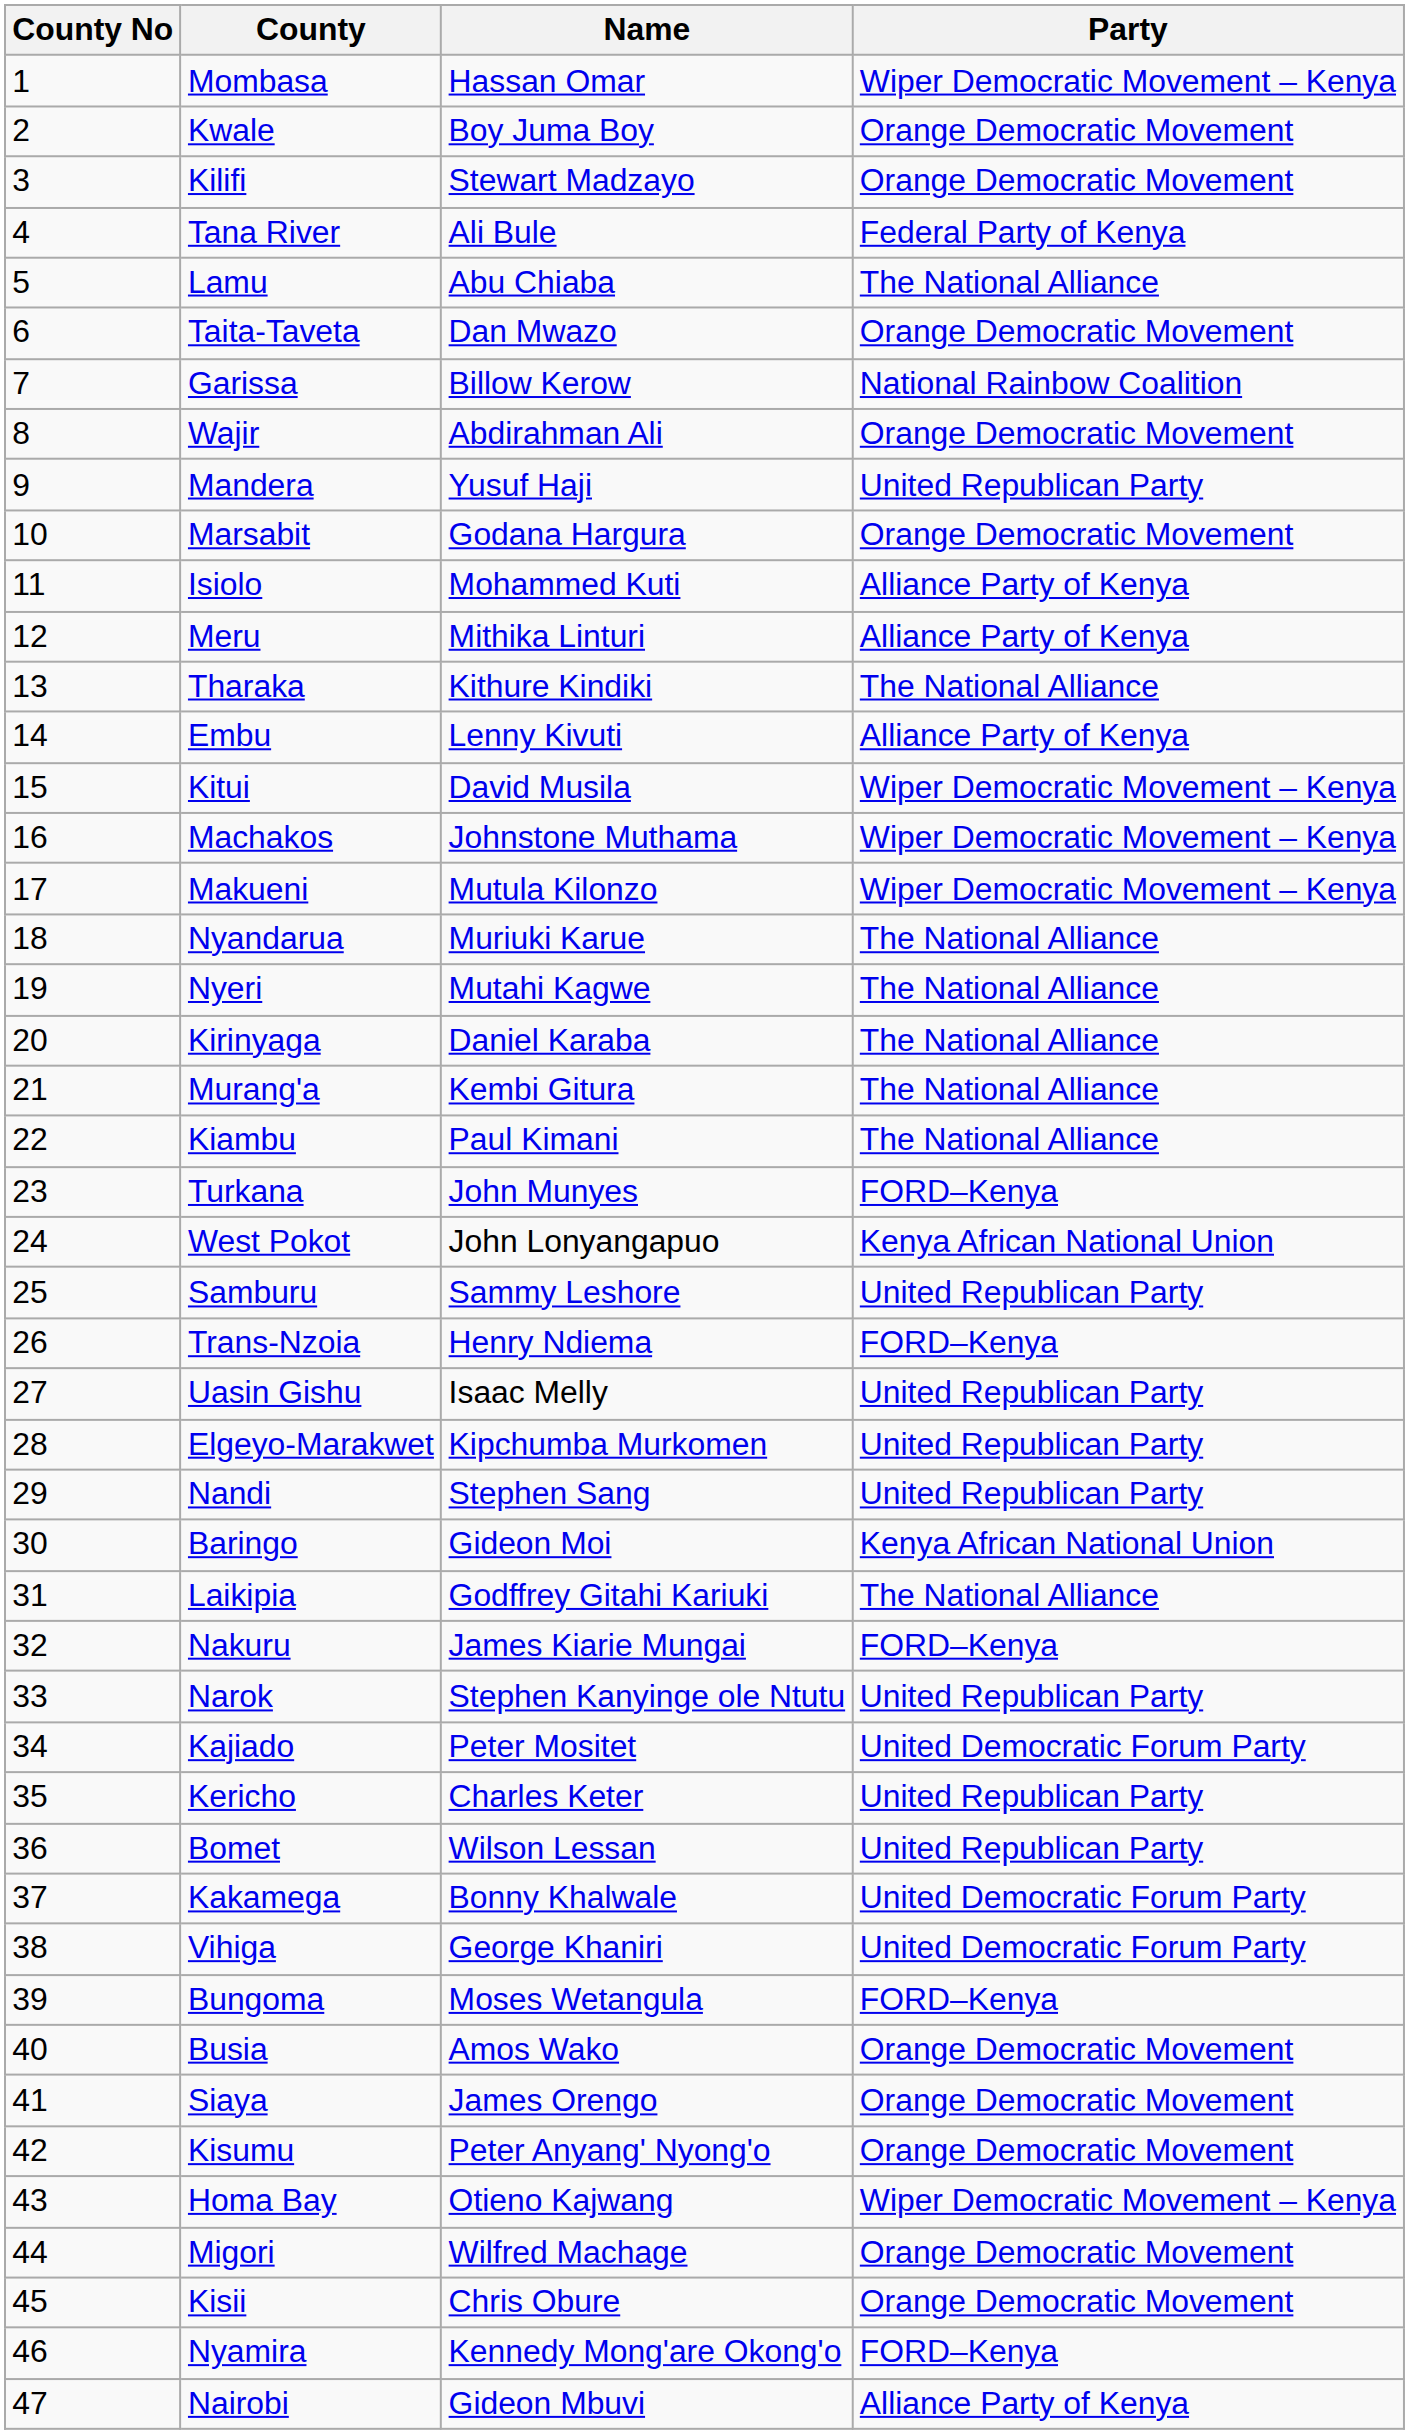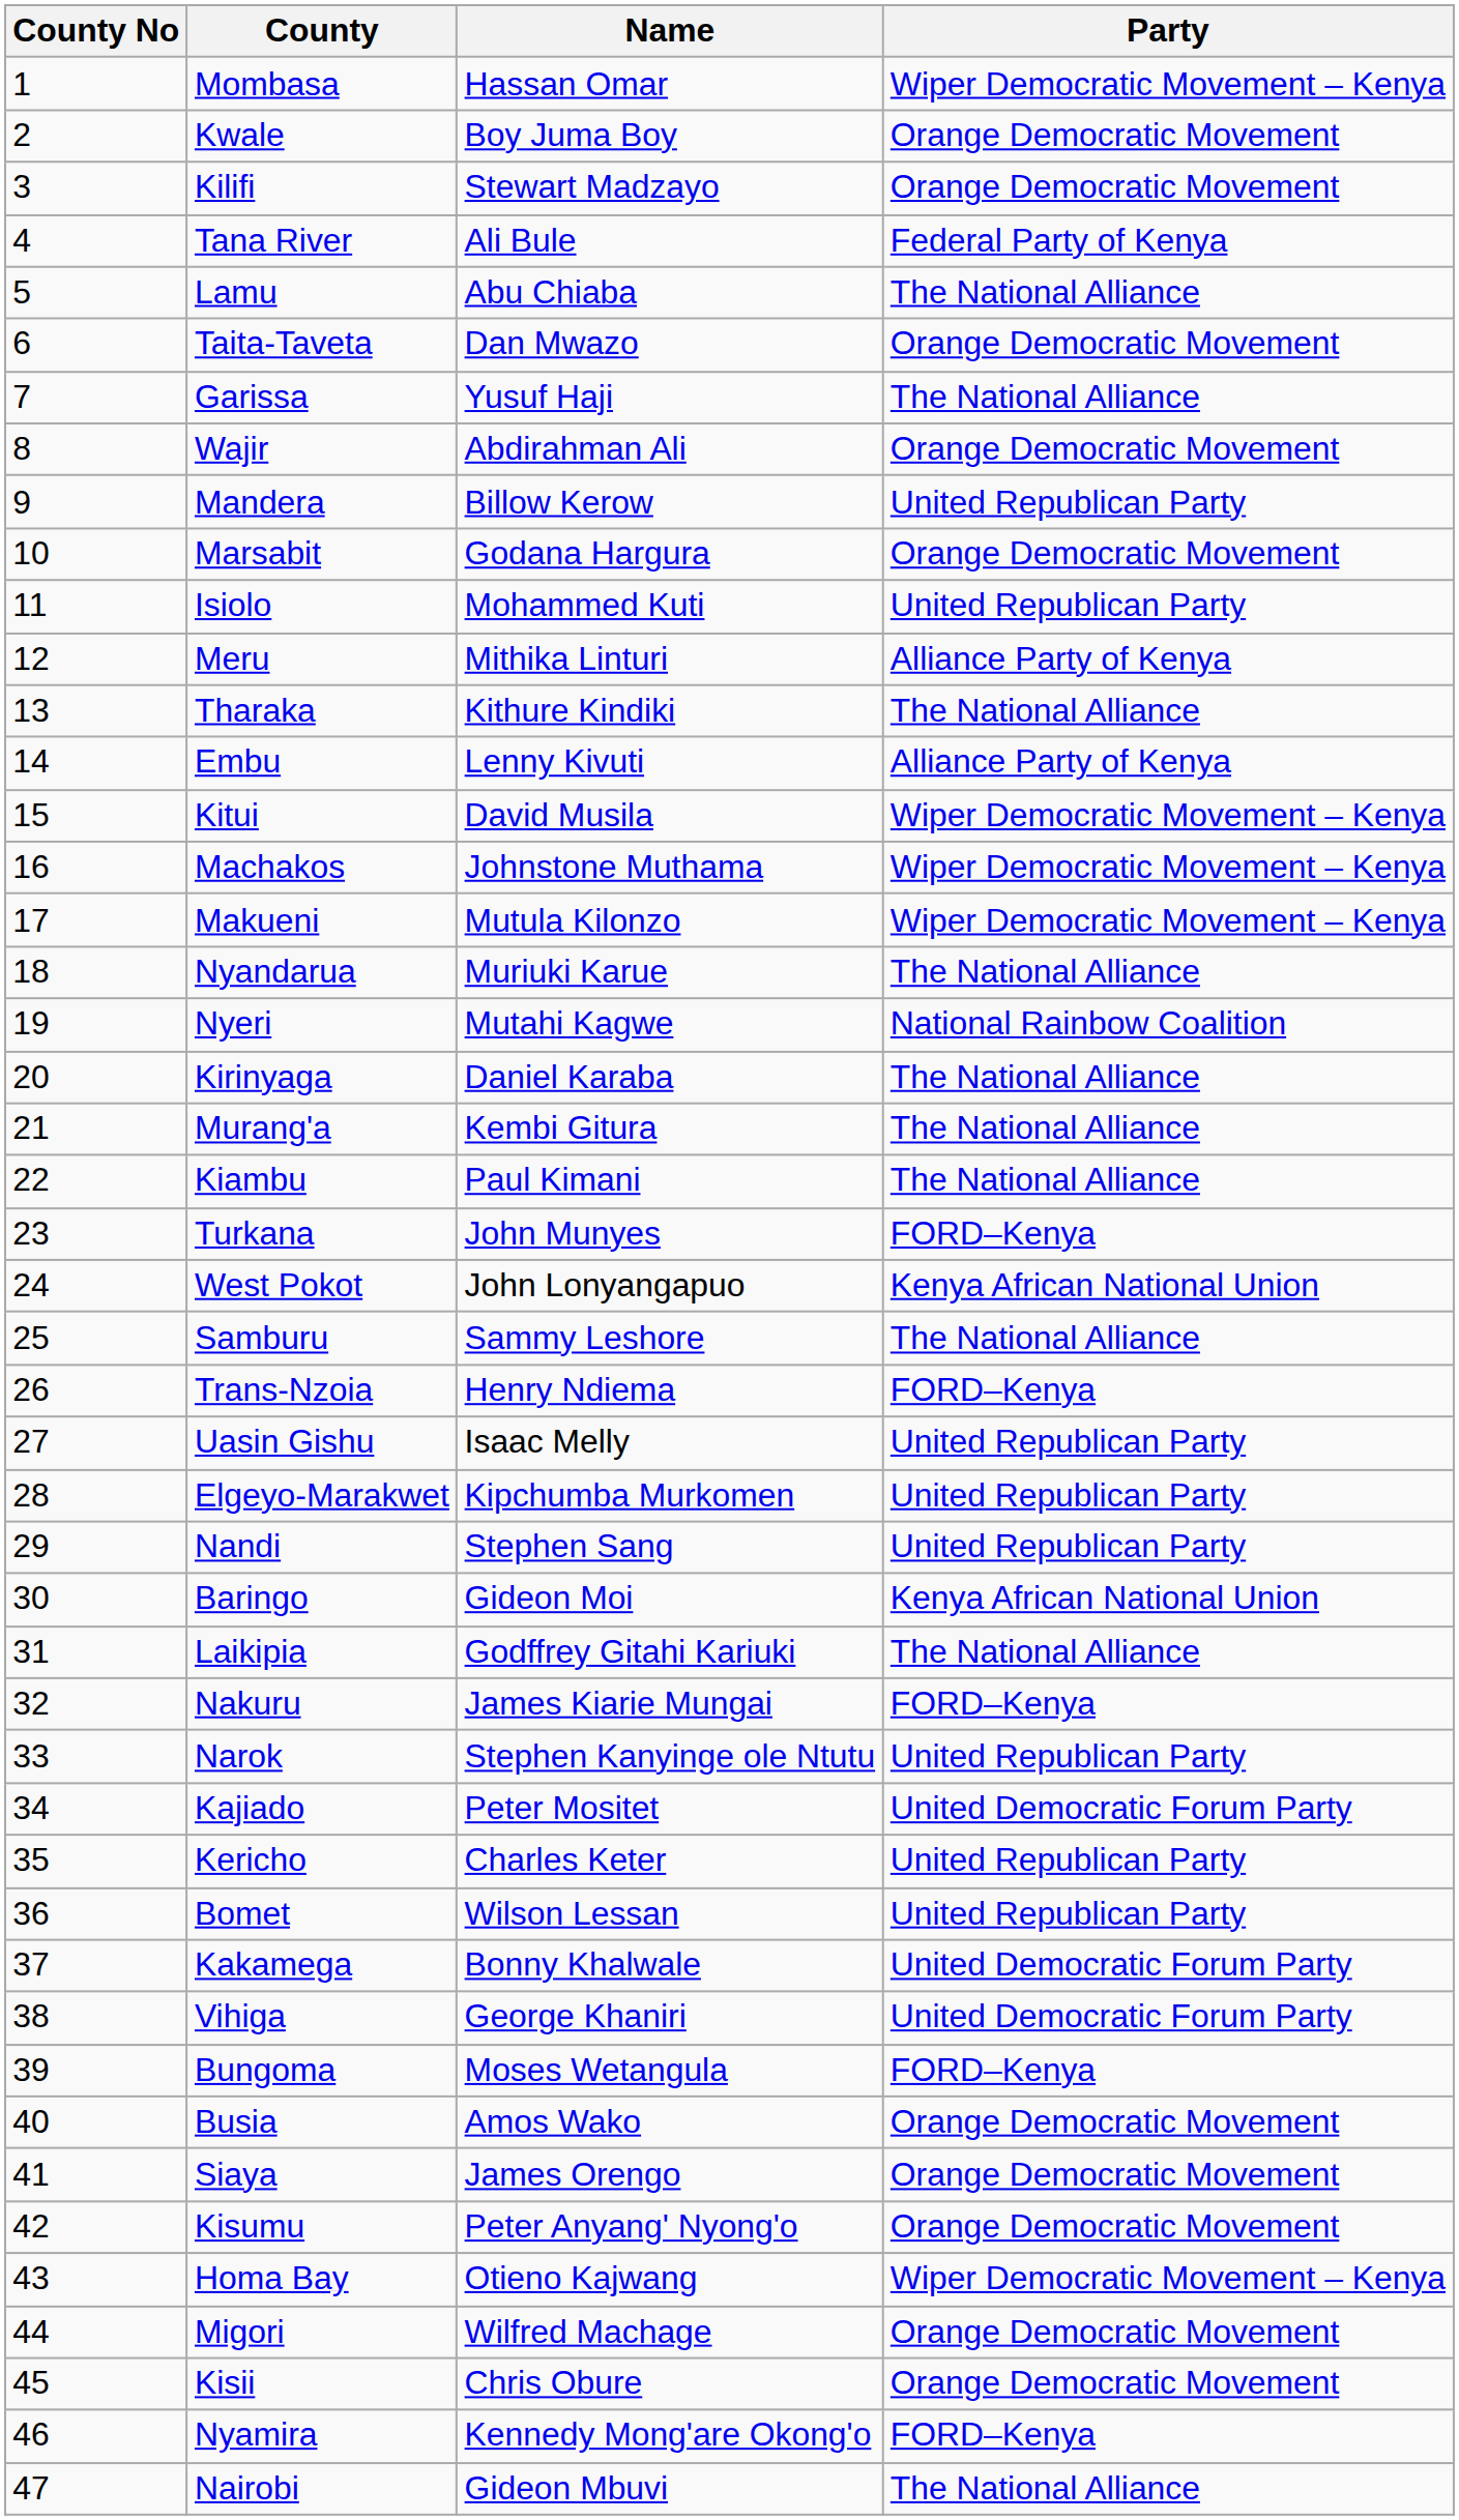 <table class="wikitable sortable">
 <tr>
 <th>County No</th>
 <th>County</th>
 <th>Name</th>
 <th>Party</th>
 </tr>
 <tr>
 <td>1</td>
 <td><a href='#'>Mombasa</a></td>
 <td><a href='#'>Hassan Omar</a></td>
 <td><a href='#'>Wiper Democratic Movement – Kenya</a></td>
 </tr>
 <tr>
 <td>2</td>
 <td><a href='#'>Kwale</a></td>
 <td><a href='#'>Boy Juma Boy</a></td>
 <td><a href='#'>Orange Democratic Movement</a></td>
 </tr>
 <tr>
 <td>3</td>
 <td><a href='#'>Kilifi</a></td>
 <td><a href='#'>Stewart Madzayo</a></td>
 <td><a href='#'>Orange Democratic Movement</a></td>
 </tr>
 <tr>
 <td>4</td>
 <td><a href='#'>Tana River</a></td>
 <td><a href='#'>Ali Bule</a></td>
 <td><a href='#'>Federal Party of Kenya</a></td>
 </tr>
 <tr>
 <td>5</td>
 <td><a href='#'>Lamu</a></td>
 <td><a href='#'>Abu Chiaba</a></td>
 <td><a href='#'>The National Alliance</a></td>
 </tr>
 <tr>
 <td>6</td>
 <td><a href='#'>Taita-Taveta</a></td>
 <td><a href='#'>Dan Mwazo</a></td>
 <td><a href='#'>Orange Democratic Movement</a></td>
 </tr>
 <tr>
 <td>7</td>
 <td><a href='#'>Garissa</a></td>
-<td><a href='#'>Billow Kerow</a></td>
-<td><a href='#'>National Rainbow Coalition</a></td>
+<td><a href='#'>Yusuf Haji</a></td>
+<td><a href='#'>The National Alliance</a></td>
 </tr>
 <tr>
 <td>8</td>
 <td><a href='#'>Wajir</a></td>
 <td><a href='#'>Abdirahman Ali</a></td>
 <td><a href='#'>Orange Democratic Movement</a></td>
 </tr>
 <tr>
 <td>9</td>
 <td><a href='#'>Mandera</a></td>
-<td><a href='#'>Yusuf Haji</a></td>
+<td><a href='#'>Billow Kerow</a></td>
 <td><a href='#'>United Republican Party</a></td>
 </tr>
 <tr>
 <td>10</td>
 <td><a href='#'>Marsabit</a></td>
 <td><a href='#'>Godana Hargura</a></td>
 <td><a href='#'>Orange Democratic Movement</a></td>
 </tr>
 <tr>
 <td>11</td>
 <td><a href='#'>Isiolo</a></td>
 <td><a href='#'>Mohammed Kuti</a></td>
-<td><a href='#'>Alliance Party of Kenya</a></td>
+<td><a href='#'>United Republican Party</a></td>
 </tr>
 <tr>
 <td>12</td>
 <td><a href='#'>Meru</a></td>
 <td><a href='#'>Mithika Linturi</a></td>
 <td><a href='#'>Alliance Party of Kenya</a></td>
 </tr>
 <tr>
 <td>13</td>
 <td><a href='#'>Tharaka</a></td>
 <td><a href='#'>Kithure Kindiki</a></td>
 <td><a href='#'>The National Alliance</a></td>
 </tr>
 <tr>
 <td>14</td>
 <td><a href='#'>Embu</a></td>
 <td><a href='#'>Lenny Kivuti</a></td>
 <td><a href='#'>Alliance Party of Kenya</a></td>
 </tr>
 <tr>
 <td>15</td>
 <td><a href='#'>Kitui</a></td>
 <td><a href='#'>David Musila</a></td>
 <td><a href='#'>Wiper Democratic Movement – Kenya</a></td>
 </tr>
 <tr>
 <td>16</td>
 <td><a href='#'>Machakos</a></td>
 <td><a href='#'>Johnstone Muthama</a></td>
 <td><a href='#'>Wiper Democratic Movement – Kenya</a></td>
 </tr>
 <tr>
 <td>17</td>
 <td><a href='#'>Makueni</a></td>
 <td><a href='#'>Mutula Kilonzo</a></td>
 <td><a href='#'>Wiper Democratic Movement – Kenya</a></td>
 </tr>
 <tr>
 <td>18</td>
 <td><a href='#'>Nyandarua</a></td>
 <td><a href='#'>Muriuki Karue</a></td>
 <td><a href='#'>The National Alliance</a></td>
 </tr>
 <tr>
 <td>19</td>
 <td><a href='#'>Nyeri</a></td>
 <td><a href='#'>Mutahi Kagwe</a></td>
-<td><a href='#'>The National Alliance</a></td>
+<td><a href='#'>National Rainbow Coalition</a></td>
 </tr>
 <tr>
 <td>20</td>
 <td><a href='#'>Kirinyaga</a></td>
 <td><a href='#'>Daniel Karaba</a></td>
 <td><a href='#'>The National Alliance</a></td>
 </tr>
 <tr>
 <td>21</td>
 <td><a href='#'>Murang'a</a></td>
 <td><a href='#'>Kembi Gitura</a></td>
 <td><a href='#'>The National Alliance</a></td>
 </tr>
 <tr>
 <td>22</td>
 <td><a href='#'>Kiambu</a></td>
 <td><a href='#'>Paul Kimani</a></td>
 <td><a href='#'>The National Alliance</a></td>
 </tr>
 <tr>
 <td>23</td>
 <td><a href='#'>Turkana</a></td>
 <td><a href='#'>John Munyes</a></td>
 <td><a href='#'>FORD–Kenya</a></td>
 </tr>
 <tr>
 <td>24</td>
 <td><a href='#'>West Pokot</a></td>
 <td>John Lonyangapuo</td>
 <td><a href='#'>Kenya African National Union</a></td>
 </tr>
 <tr>
 <td>25</td>
 <td><a href='#'>Samburu</a></td>
 <td><a href='#'>Sammy Leshore</a></td>
-<td><a href='#'>United Republican Party</a></td>
+<td><a href='#'>The National Alliance</a></td>
 </tr>
 <tr>
 <td>26</td>
 <td><a href='#'>Trans-Nzoia</a></td>
 <td><a href='#'>Henry Ndiema</a></td>
 <td><a href='#'>FORD–Kenya</a></td>
 </tr>
 <tr>
 <td>27</td>
 <td><a href='#'>Uasin Gishu</a></td>
 <td>Isaac Melly</td>
 <td><a href='#'>United Republican Party</a></td>
 </tr>
 <tr>
 <td>28</td>
 <td><a href='#'>Elgeyo-Marakwet</a></td>
 <td><a href='#'>Kipchumba Murkomen</a></td>
 <td><a href='#'>United Republican Party</a></td>
 </tr>
 <tr>
 <td>29</td>
 <td><a href='#'>Nandi</a></td>
 <td><a href='#'>Stephen Sang</a></td>
 <td><a href='#'>United Republican Party</a></td>
 </tr>
 <tr>
 <td>30</td>
 <td><a href='#'>Baringo</a></td>
 <td><a href='#'>Gideon Moi</a></td>
 <td><a href='#'>Kenya African National Union</a></td>
 </tr>
 <tr>
 <td>31</td>
 <td><a href='#'>Laikipia</a></td>
 <td><a href='#'>Godffrey Gitahi Kariuki</a></td>
 <td><a href='#'>The National Alliance</a></td>
 </tr>
 <tr>
 <td>32</td>
 <td><a href='#'>Nakuru</a></td>
 <td><a href='#'>James Kiarie Mungai</a></td>
 <td><a href='#'>FORD–Kenya</a></td>
 </tr>
 <tr>
 <td>33</td>
 <td><a href='#'>Narok</a></td>
 <td><a href='#'>Stephen Kanyinge ole Ntutu</a></td>
 <td><a href='#'>United Republican Party</a></td>
 </tr>
 <tr>
 <td>34</td>
 <td><a href='#'>Kajiado</a></td>
 <td><a href='#'>Peter Mositet</a></td>
 <td><a href='#'>United Democratic Forum Party</a></td>
 </tr>
 <tr>
 <td>35</td>
 <td><a href='#'>Kericho</a></td>
 <td><a href='#'>Charles Keter</a></td>
 <td><a href='#'>United Republican Party</a></td>
 </tr>
 <tr>
 <td>36</td>
 <td><a href='#'>Bomet</a></td>
 <td><a href='#'>Wilson Lessan</a></td>
 <td><a href='#'>United Republican Party</a></td>
 </tr>
 <tr>
 <td>37</td>
 <td><a href='#'>Kakamega</a></td>
 <td><a href='#'>Bonny Khalwale</a></td>
 <td><a href='#'>United Democratic Forum Party</a></td>
 </tr>
 <tr>
 <td>38</td>
 <td><a href='#'>Vihiga</a></td>
 <td><a href='#'>George Khaniri</a></td>
 <td><a href='#'>United Democratic Forum Party</a></td>
 </tr>
 <tr>
 <td>39</td>
 <td><a href='#'>Bungoma</a></td>
 <td><a href='#'>Moses Wetangula</a></td>
 <td><a href='#'>FORD–Kenya</a></td>
 </tr>
 <tr>
 <td>40</td>
 <td><a href='#'>Busia</a></td>
 <td><a href='#'>Amos Wako</a></td>
 <td><a href='#'>Orange Democratic Movement</a></td>
 </tr>
 <tr>
 <td>41</td>
 <td><a href='#'>Siaya</a></td>
 <td><a href='#'>James Orengo</a></td>
 <td><a href='#'>Orange Democratic Movement</a></td>
 </tr>
 <tr>
 <td>42</td>
 <td><a href='#'>Kisumu</a></td>
 <td><a href='#'>Peter Anyang' Nyong'o</a></td>
 <td><a href='#'>Orange Democratic Movement</a></td>
 </tr>
 <tr>
 <td>43</td>
 <td><a href='#'>Homa Bay</a></td>
 <td><a href='#'>Otieno Kajwang</a></td>
 <td><a href='#'>Wiper Democratic Movement – Kenya</a></td>
 </tr>
 <tr>
 <td>44</td>
 <td><a href='#'>Migori</a></td>
 <td><a href='#'>Wilfred Machage</a></td>
 <td><a href='#'>Orange Democratic Movement</a></td>
 </tr>
 <tr>
 <td>45</td>
 <td><a href='#'>Kisii</a></td>
 <td><a href='#'>Chris Obure</a></td>
 <td><a href='#'>Orange Democratic Movement</a></td>
 </tr>
 <tr>
 <td>46</td>
 <td><a href='#'>Nyamira</a></td>
 <td><a href='#'>Kennedy Mong'are Okong'o</a></td>
 <td><a href='#'>FORD–Kenya</a></td>
 </tr>
 <tr>
 <td>47</td>
 <td><a href='#'>Nairobi</a></td>
 <td><a href='#'>Gideon Mbuvi</a></td>
-<td><a href='#'>Alliance Party of Kenya</a></td>
+<td><a href='#'>The National Alliance</a></td>
 </tr>
 </table>
